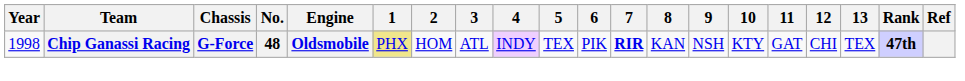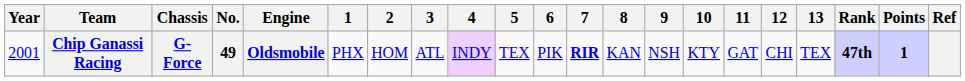 <table class="wikitable" style="text-align:center; font-size:90%">
 <tr>
 <th>Year</th>
 <th>Team</th>
 <th>Chassis</th>
 <th>No.</th>
 <th>Engine</th>
 <th>1</th>
 <th>2</th>
 <th>3</th>
 <th>4</th>
 <th>5</th>
 <th>6</th>
 <th>7</th>
 <th>8</th>
 <th>9</th>
 <th>10</th>
 <th>11</th>
 <th>12</th>
 <th>13</th>
 <th>Rank</th>
+<th>Points</th>
 <th>Ref</th>
 </tr>
 <tr>
-<td rowspan=1><a href='#'>1998</a></td>
+<td rowspan=1><a href='#'>2001</a></td>
 <th><a href='#'>Chip Ganassi Racing</a></th>
 <th><a href='#'>G-Force</a></th>
-<th>48</th>
+<th>49</th>
 <th rowspan=1><a href='#'>Oldsmobile</a></th>
-<td style="background: khaki;"><a href='#'>PHX</a><br></td>
+<td><a href='#'>PHX</a><br></td>
 <td><a href='#'>HOM</a><br></td>
 <td><a href='#'>ATL</a><br></td>
 <td style="background:#EFCFFF;"><a href='#'>INDY</a><br></td>
 <td><a href='#'>TEX</a><br></td>
 <td><a href='#'>PIK</a><br></td>
 <td><strong><a href='#'>RIR</a><br></strong></td>
 <td><a href='#'>KAN</a><br></td>
 <td><a href='#'>NSH</a><br></td>
 <td><a href='#'>KTY</a><br></td>
 <td><a href='#'>GAT</a><br></td>
 <td><a href='#'>CHI</a><br></td>
 <td><a href='#'>TEX</a><br></td>
 <th rowspan=1 style="background:#CFCFFF;">47th</th>
+<th rowspan=1 style="background:#CFCFFF;">1</th>
 <th></th>
 </tr>
 </table>
